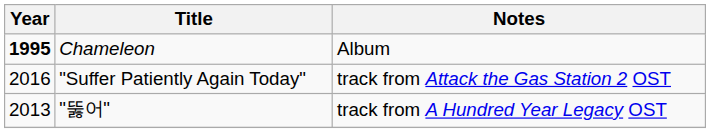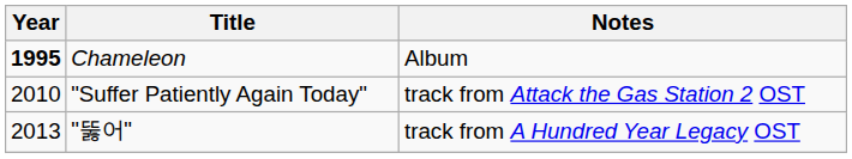 <table class=wikitable style="width:600px;">
 <tr>
 <th width=30>Year</th>
 <th>Title</th>
 <th>Notes</th>
 </tr>
 <tr>
 <td><strong>1995</strong></td>
 <td><em>Chameleon</em> </td>
 <td>Album</td>
 </tr>
 <tr>
-<td>2016</td>
+<td>2010</td>
 <td>"Suffer Patiently Again Today" </td>
 <td>track from <em><a href='#'>Attack the Gas Station 2</a></em> <a href='#'>OST</a></td>
 </tr>
 <tr>
 <td>2013</td>
 <td>"뚫어"</td>
 <td>track from <em><a href='#'>A Hundred Year Legacy</a></em> <a href='#'>OST</a></td>
 </tr>
 <tr>
 </tr>
 </table>
